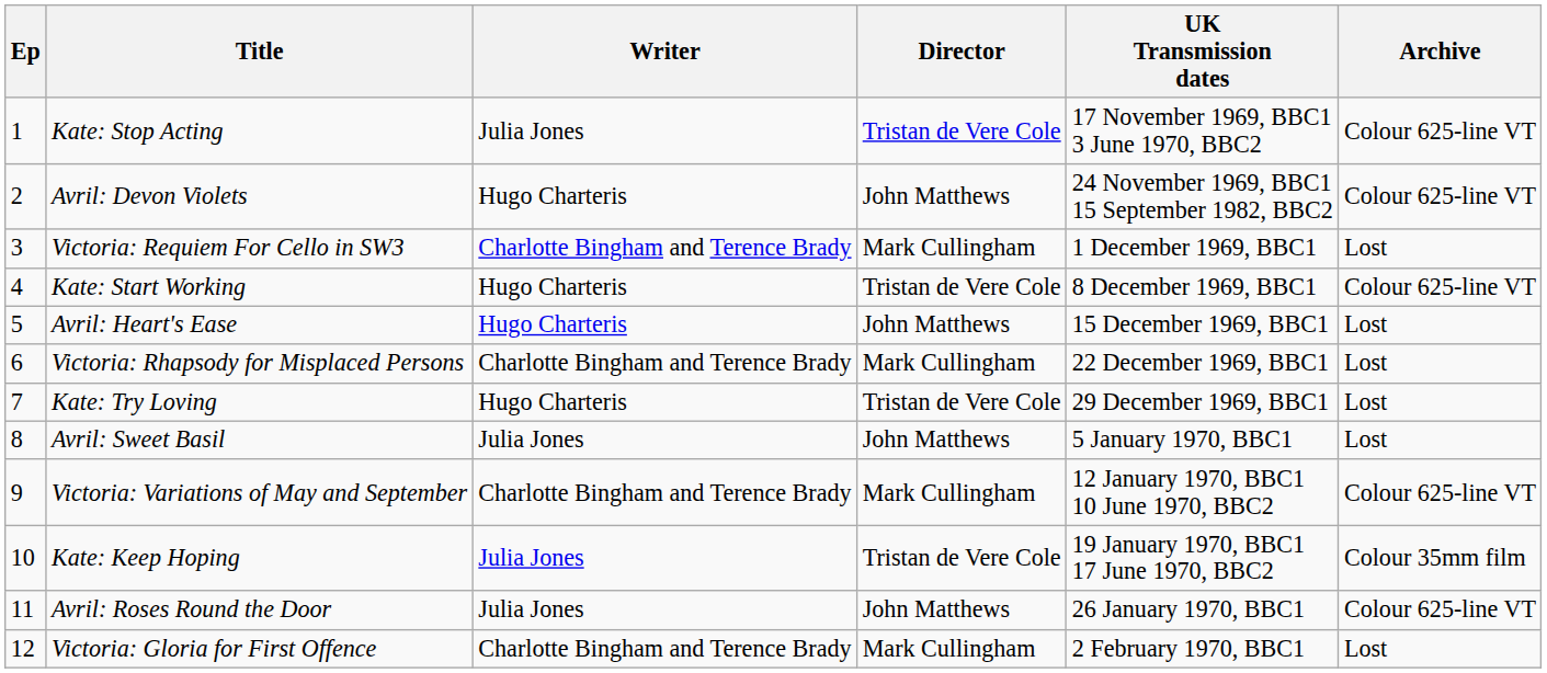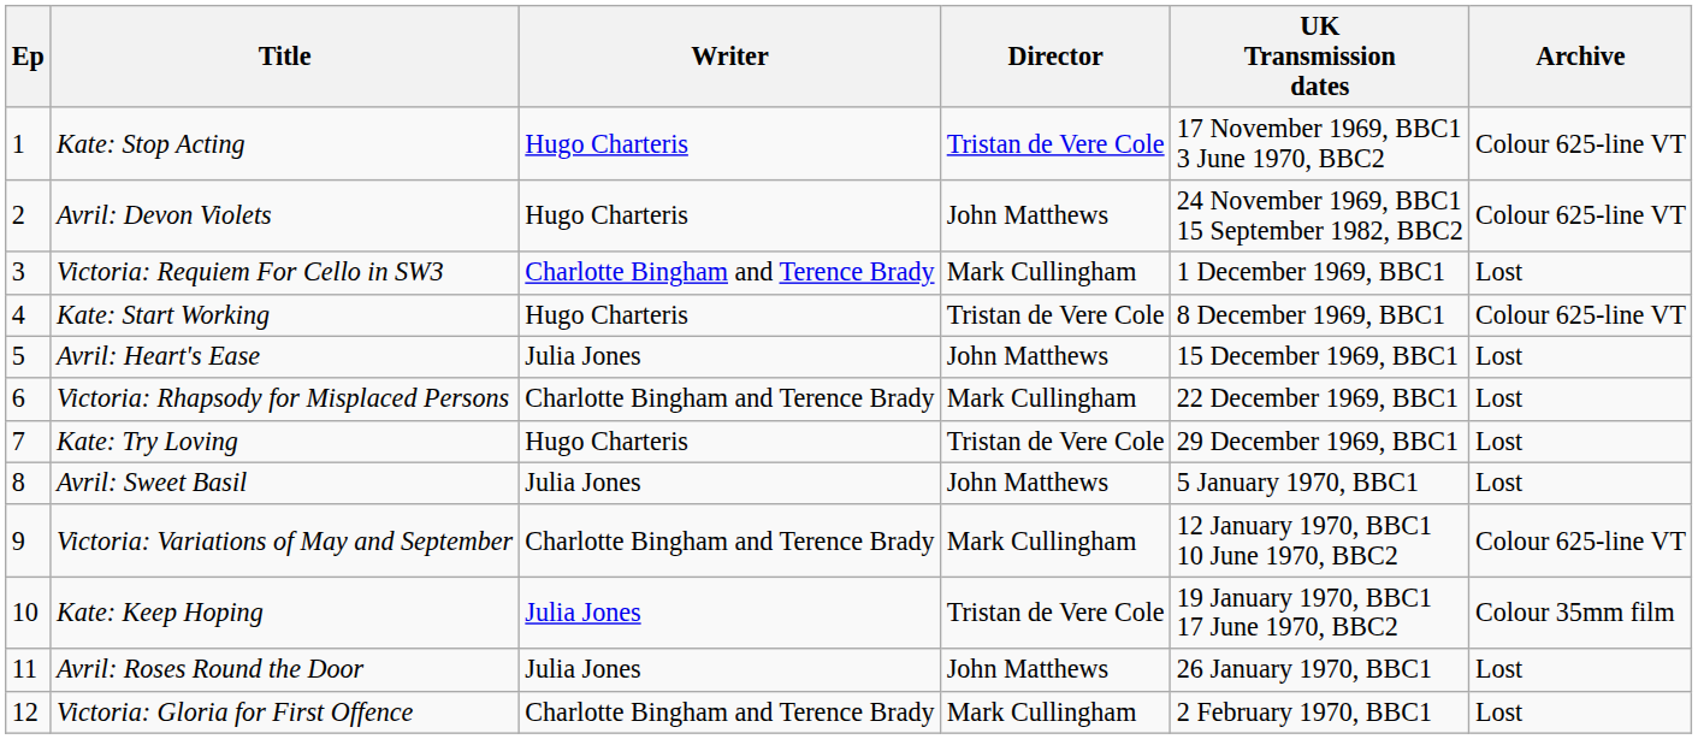 <table class="wikitable" style="text-align:left;">
 <tr>
 <th>Ep</th>
 <th>Title</th>
 <th>Writer</th>
 <th>Director</th>
 <th>UK<br>Transmission<br>dates</th>
 <th>Archive</th>
 </tr>
 <tr>
 <td>1</td>
 <td><em>Kate: Stop Acting</em></td>
-<td>Julia Jones</td>
+<td><a href='#'>Hugo Charteris</a></td>
 <td><a href='#'>Tristan de Vere Cole</a></td>
 <td>17 November 1969, BBC1<br>3 June 1970, BBC2</td>
 <td>Colour 625-line VT</td>
 </tr>
 <tr>
 <td>2</td>
 <td><em>Avril: Devon Violets</em></td>
 <td>Hugo Charteris</td>
 <td>John Matthews</td>
 <td>24 November 1969, BBC1<br>15 September 1982, BBC2</td>
 <td>Colour 625-line VT</td>
 </tr>
 <tr>
 <td>3</td>
 <td><em>Victoria: Requiem For Cello in SW3</em></td>
 <td><a href='#'>Charlotte Bingham</a> and <a href='#'>Terence Brady</a></td>
 <td>Mark Cullingham</td>
 <td>1 December 1969, BBC1</td>
 <td>Lost</td>
 </tr>
 <tr>
 <td>4</td>
 <td><em>Kate: Start Working</em></td>
 <td>Hugo Charteris</td>
 <td>Tristan de Vere Cole</td>
 <td>8 December 1969, BBC1</td>
 <td>Colour 625-line VT</td>
 </tr>
 <tr>
 <td>5</td>
 <td><em>Avril: Heart's Ease</em></td>
-<td><a href='#'>Hugo Charteris</a></td>
+<td>Julia Jones</td>
 <td>John Matthews</td>
 <td>15 December 1969, BBC1</td>
 <td>Lost</td>
 </tr>
 <tr>
 <td>6</td>
 <td><em>Victoria: Rhapsody for Misplaced Persons</em></td>
 <td>Charlotte Bingham and Terence Brady</td>
 <td>Mark Cullingham</td>
 <td>22 December 1969, BBC1</td>
 <td>Lost</td>
 </tr>
 <tr>
 <td>7</td>
 <td><em>Kate: Try Loving</em></td>
 <td>Hugo Charteris</td>
 <td>Tristan de Vere Cole</td>
 <td>29 December 1969, BBC1</td>
 <td>Lost</td>
 </tr>
 <tr>
 <td>8</td>
 <td><em>Avril: Sweet Basil</em></td>
 <td>Julia Jones</td>
 <td>John Matthews</td>
 <td>5 January 1970, BBC1</td>
 <td>Lost</td>
 </tr>
 <tr>
 <td>9</td>
 <td><em>Victoria: Variations of May and September</em></td>
 <td>Charlotte Bingham and Terence Brady</td>
 <td>Mark Cullingham</td>
 <td>12 January 1970, BBC1<br>10 June 1970, BBC2</td>
 <td>Colour 625-line VT</td>
 </tr>
 <tr>
 <td>10</td>
 <td><em>Kate: Keep Hoping</em></td>
 <td><a href='#'>Julia Jones</a></td>
 <td>Tristan de Vere Cole</td>
 <td>19 January 1970, BBC1<br>17 June 1970, BBC2</td>
 <td>Colour 35mm film</td>
 </tr>
 <tr>
 <td>11</td>
 <td><em>Avril: Roses Round the Door</em></td>
 <td>Julia Jones</td>
 <td>John Matthews</td>
 <td>26 January 1970, BBC1</td>
-<td>Colour 625-line VT</td>
+<td>Lost</td>
 </tr>
 <tr>
 <td>12</td>
 <td><em>Victoria: Gloria for First Offence</em></td>
 <td>Charlotte Bingham and Terence Brady</td>
 <td>Mark Cullingham</td>
 <td>2 February 1970, BBC1</td>
 <td>Lost</td>
 </tr>
 </table>
